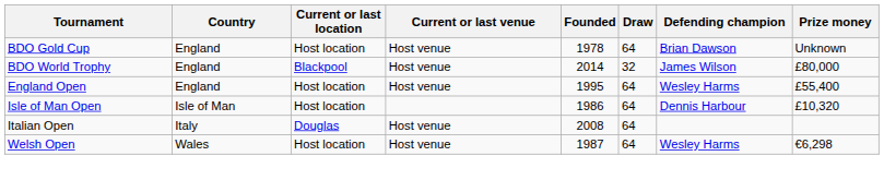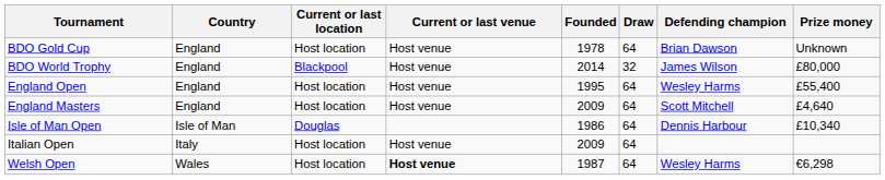 <table class="wikitable sortable" style=font-size:95%>
 <tr>
 <th width=200>Tournament</th>
 <th width=140>Country</th>
 <th width=110>Current or last location</th>
 <th width=210>Current or last venue</th>
 <th width=50>Founded</th>
 <th width=40>Draw</th>
 <th width=160>Defending champion</th>
 <th width=100>Prize money</th>
 </tr>
 <tr>
 <td><a href='#'>BDO Gold Cup</a></td>
 <td> England</td>
 <td>Host location</td>
 <td>Host venue</td>
 <td align=center>1978</td>
 <td>64</td>
 <td> <a href='#'>Brian Dawson</a></td>
 <td>Unknown</td>
 </tr>
 <tr>
 <td><a href='#'>BDO World Trophy</a></td>
 <td> England</td>
 <td><a href='#'>Blackpool</a></td>
 <td>Host venue</td>
 <td align=center>2014</td>
 <td>32</td>
 <td><a href='#'>James Wilson</a></td>
 <td>£80,000</td>
 </tr>
 <tr>
 <td><a href='#'>England Open</a></td>
 <td> England</td>
 <td>Host location</td>
 <td>Host venue</td>
 <td align=center>1995</td>
 <td>64</td>
 <td> <a href='#'>Wesley Harms</a></td>
 <td>£55,400</td>
 </tr>
 <tr>
+<td><a href='#'>England Masters</a></td>
+<td> England</td>
+<td>Host location</td>
+<td>Host venue</td>
+<td align=center>2009</td>
+<td>64</td>
+<td> <a href='#'>Scott Mitchell</a></td>
+<td>£4,640</td>
+</tr>
+<tr>
 <td><a href='#'>Isle of Man Open</a></td>
 <td> Isle of Man</td>
-<td>Host location</td>
+<td><a href='#'>Douglas</a></td>
 <td></td>
 <td align=center>1986</td>
 <td>64</td>
 <td>  <a href='#'>Dennis Harbour</a></td>
-<td>£10,320</td>
+<td>£10,340</td>
 </tr>
 <tr>
 <td>Italian Open</td>
 <td> Italy</td>
-<td><a href='#'>Douglas</a></td>
+<td>Host location</td>
 <td>Host venue</td>
-<td align=center>2008</td>
+<td align=center>2009</td>
 <td>64</td>
 <td></td>
 <td></td>
 </tr>
 <tr>
 <td><a href='#'>Welsh Open</a></td>
 <td> Wales</td>
 <td>Host location</td>
-<td>Host venue</td>
+<td><strong>Host venue</strong></td>
 <td align=center>1987</td>
 <td>64</td>
 <td>  <a href='#'>Wesley Harms</a></td>
 <td>€6,298</td>
 </tr>
 </table>
